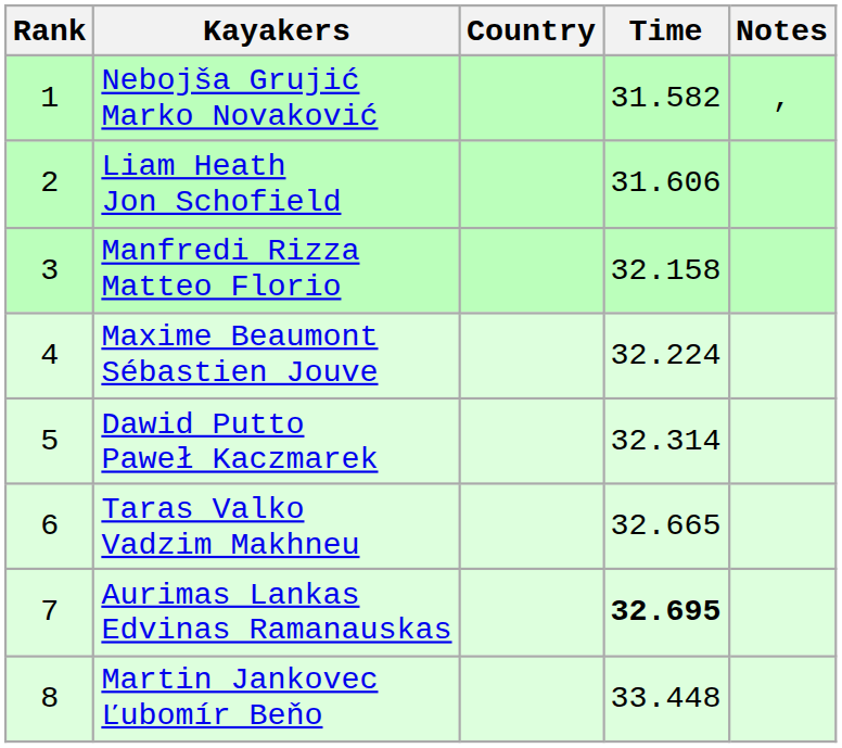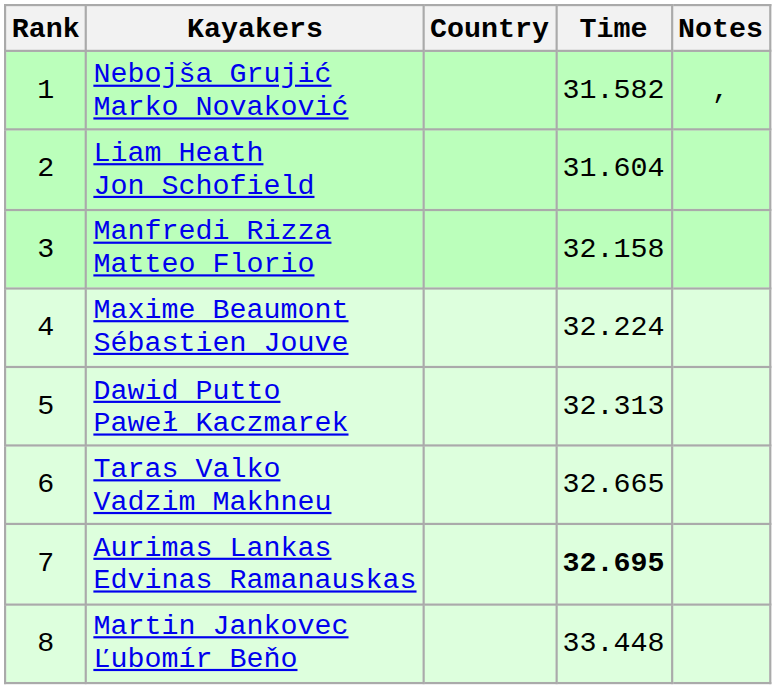 <table class="wikitable" style="text-align:center">
 <tr>
 <th>Rank</th>
 <th>Kayakers</th>
 <th>Country</th>
 <th>Time</th>
 <th>Notes</th>
 </tr>
 <tr bgcolor=bbffbb>
 <td>1</td>
 <td align="left"><a href='#'>Nebojša Grujić</a><br><a href='#'>Marko Novaković</a></td>
 <td align="left"></td>
 <td>31.582</td>
 <td>, <strong></strong></td>
 </tr>
 <tr bgcolor=bbffbb>
 <td>2</td>
 <td align="left"><a href='#'>Liam Heath</a><br><a href='#'>Jon Schofield</a></td>
 <td align="left"></td>
-<td>31.606</td>
+<td>31.604</td>
 <td></td>
 </tr>
 <tr bgcolor=bbffbb>
 <td>3</td>
 <td align="left"><a href='#'>Manfredi Rizza</a><br><a href='#'>Matteo Florio</a></td>
 <td align="left"></td>
 <td>32.158</td>
 <td></td>
 </tr>
 <tr bgcolor=ddffdd>
 <td>4</td>
 <td align="left"><a href='#'>Maxime Beaumont</a><br><a href='#'>Sébastien Jouve</a></td>
 <td align="left"></td>
 <td>32.224</td>
 <td></td>
 </tr>
 <tr bgcolor=ddffdd>
 <td>5</td>
 <td align="left"><a href='#'>Dawid Putto</a><br><a href='#'>Paweł Kaczmarek</a></td>
 <td align="left"></td>
-<td>32.314</td>
+<td>32.313</td>
 <td></td>
 </tr>
 <tr bgcolor=ddffdd>
 <td>6</td>
 <td align="left"><a href='#'>Taras Valko</a><br><a href='#'>Vadzim Makhneu</a></td>
 <td align="left"></td>
 <td>32.665</td>
 <td></td>
 </tr>
 <tr bgcolor=ddffdd>
 <td>7</td>
 <td align="left"><a href='#'>Aurimas Lankas</a><br><a href='#'>Edvinas Ramanauskas</a></td>
 <td align="left"></td>
 <td><strong>32.695</strong></td>
 <td></td>
 </tr>
 <tr bgcolor=ddffdd>
 <td>8</td>
 <td align="left"><a href='#'>Martin Jankovec</a><br><a href='#'>Ľubomír Beňo</a></td>
 <td align="left"></td>
 <td>33.448</td>
 <td></td>
 </tr>
 </table>
